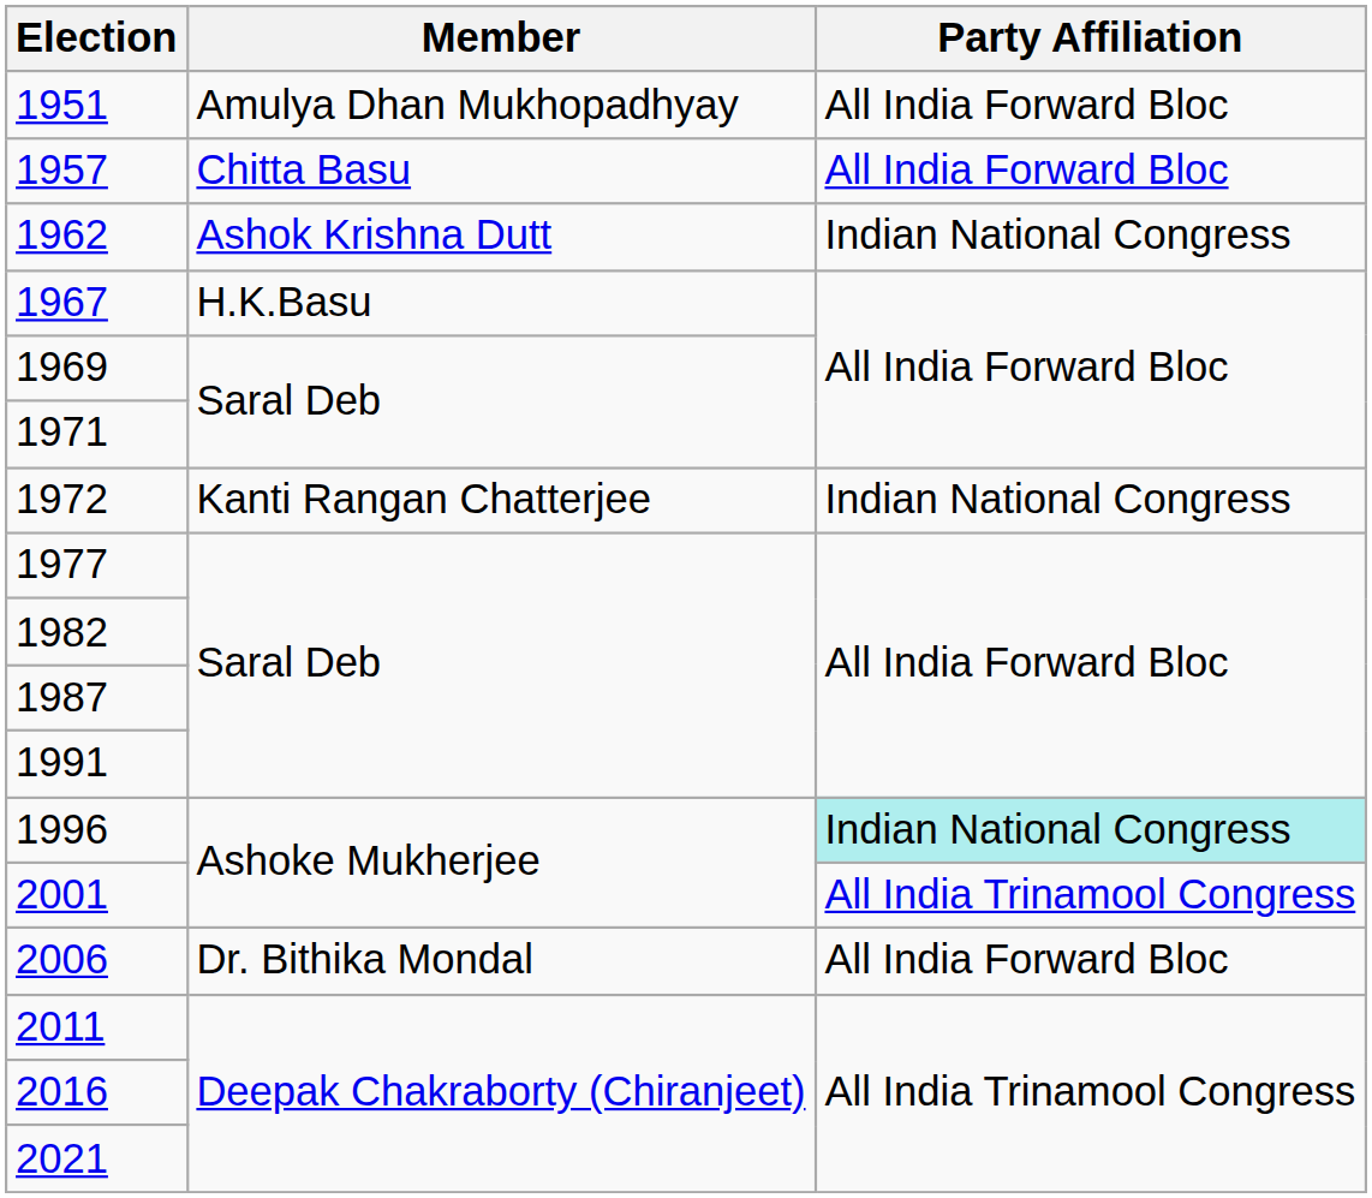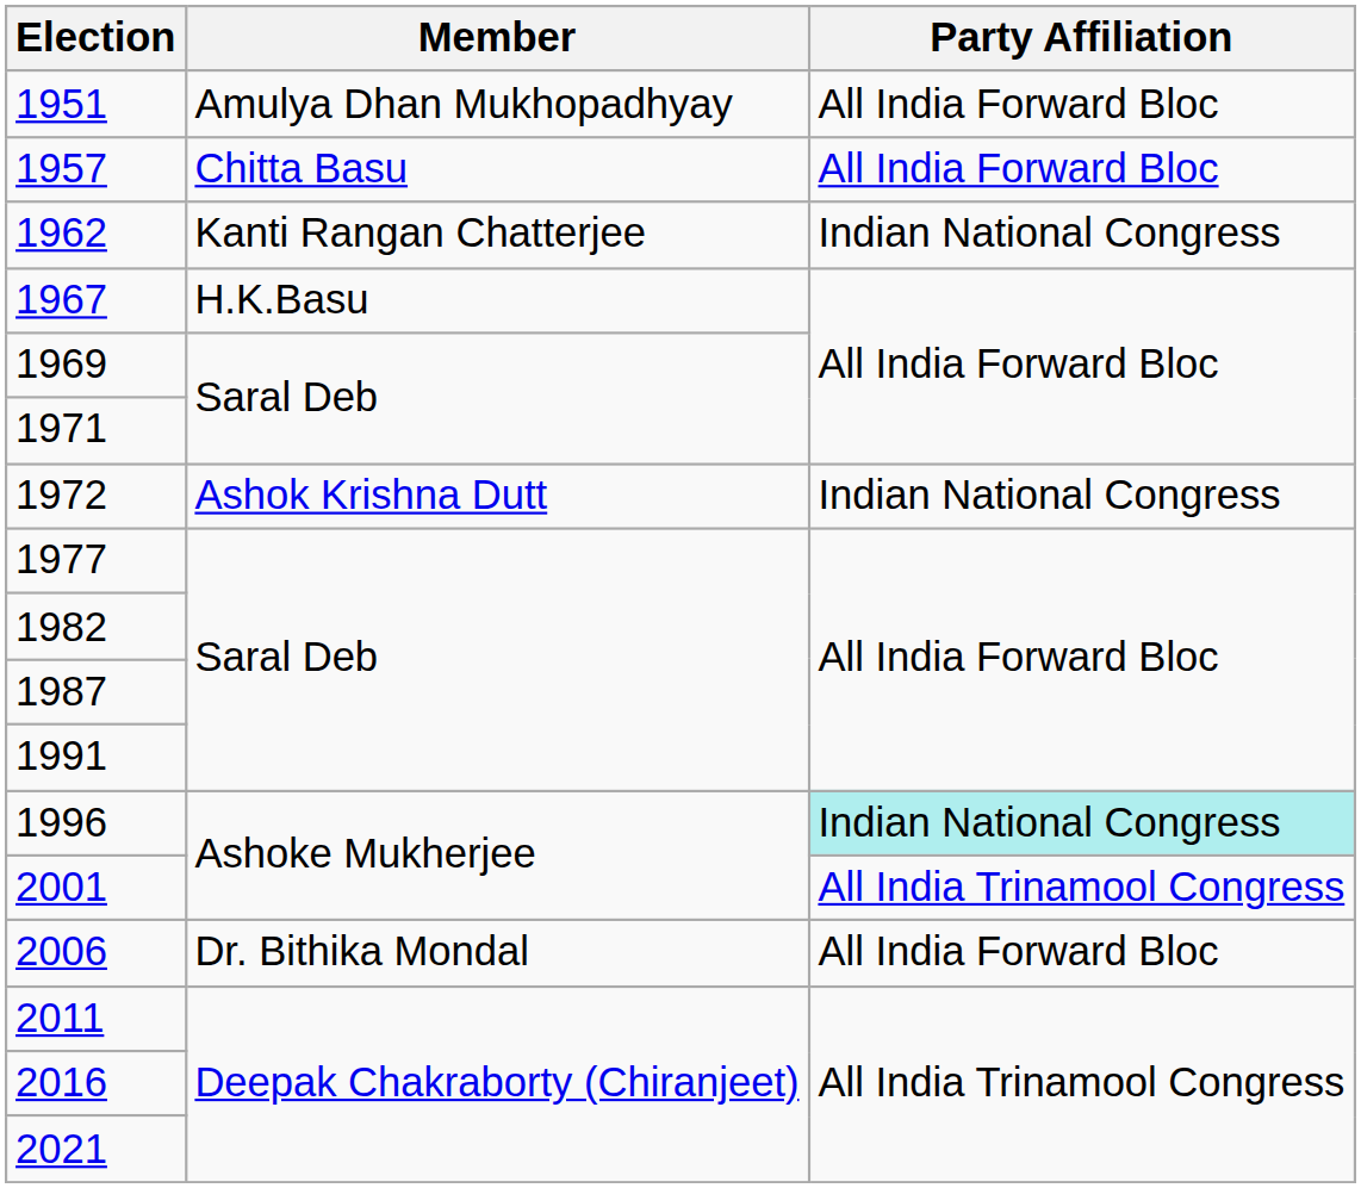 <table class="wikitable sortable"ìÍĦĤĠčw>
 <tr>
 <th>Election</th>
 <th>Member</th>
 <th>Party Affiliation</th>
 </tr>
 <tr>
 <td><a href='#'>1951</a></td>
 <td>Amulya Dhan Mukhopadhyay</td>
 <td>All India Forward Bloc</td>
 </tr>
 <tr>
 <td><a href='#'>1957</a></td>
 <td><a href='#'>Chitta Basu</a></td>
 <td><a href='#'>All India Forward Bloc</a></td>
 </tr>
 <tr>
 <td><a href='#'>1962</a></td>
-<td><a href='#'>Ashok Krishna Dutt</a></td>
+<td>Kanti Rangan Chatterjee</td>
 <td>Indian National Congress</td>
 </tr>
 <tr>
 <td><a href='#'>1967</a></td>
 <td>H.K.Basu</td>
 <td rowspan="3">All India Forward Bloc </td>
 </tr>
 <tr>
 <td>1969</td>
 <td rowspan="2">Saral Deb</td>
 </tr>
 <tr>
 <td>1971</td>
 </tr>
 <tr>
 <td>1972</td>
-<td>Kanti Rangan Chatterjee</td>
+<td><a href='#'>Ashok Krishna Dutt</a></td>
 <td>Indian National Congress</td>
 </tr>
 <tr>
 <td>1977</td>
 <td rowspan="4">Saral Deb</td>
 <td rowspan="4">All India Forward Bloc</td>
 </tr>
 <tr>
 <td>1982</td>
 </tr>
 <tr>
 <td>1987</td>
 </tr>
 <tr>
 <td>1991</td>
 </tr>
 <tr>
 <td>1996</td>
 <td rowspan="2">Ashoke Mukherjee</td>
 <td style="background: paleturquoise;">Indian National Congress</td>
 </tr>
 <tr>
 <td><a href='#'>2001</a></td>
 <td><a href='#'>All India Trinamool Congress</a></td>
 </tr>
 <tr>
 <td><a href='#'>2006</a></td>
 <td>Dr. Bithika Mondal</td>
 <td>All India Forward Bloc</td>
 </tr>
 <tr>
 <td><a href='#'>2011</a></td>
 <td rowspan="3"><a href='#'>Deepak Chakraborty (Chiranjeet)</a></td>
 <td rowspan="3">All India Trinamool Congress</td>
 </tr>
 <tr>
 <td><a href='#'>2016</a></td>
 </tr>
 <tr>
 <td><a href='#'>2021</a></td>
 </tr>
 </table>
